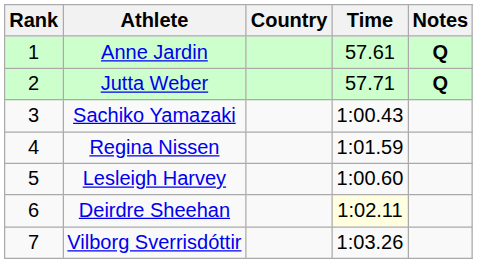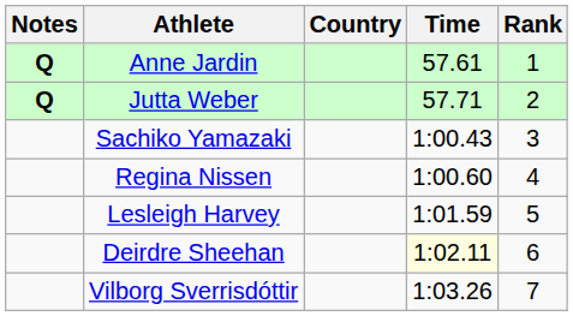 <table class="wikitable sortable" style="text-align:center">
 <tr>
-<th>Rank</th>
+<th>Notes</th>
 <th>Athlete</th>
 <th>Country</th>
 <th>Time</th>
-<th>Notes</th>
+<th>Rank</th>
 </tr>
 <tr bgcolor=ccffcc>
-<td>1</td>
+<td><strong>Q </strong></td>
 <td><a href='#'>Anne Jardin</a></td>
 <td align=left></td>
 <td>57.61</td>
-<td><strong>Q </strong></td>
+<td>1</td>
 </tr>
 <tr bgcolor=ccffcc>
-<td>2</td>
+<td><strong>Q </strong></td>
 <td><a href='#'>Jutta Weber</a></td>
 <td align=left></td>
 <td>57.71</td>
-<td><strong>Q </strong></td>
+<td>2</td>
 </tr>
 <tr>
-<td>3</td>
+<td><strong> </strong></td>
 <td><a href='#'>Sachiko Yamazaki</a></td>
 <td align=left></td>
 <td>1:00.43</td>
-<td><strong> </strong></td>
+<td>3</td>
 </tr>
 <tr>
-<td>4</td>
+<td><strong> </strong></td>
 <td><a href='#'>Regina Nissen</a></td>
 <td align=left></td>
-<td>1:01.59</td>
-<td><strong> </strong></td>
+<td>1:00.60</td>
+<td>4</td>
 </tr>
 <tr>
-<td>5</td>
+<td><strong> </strong></td>
 <td><a href='#'>Lesleigh Harvey</a></td>
 <td align=left></td>
-<td>1:00.60</td>
-<td><strong> </strong></td>
+<td>1:01.59</td>
+<td>5</td>
 </tr>
 <tr>
-<td>6</td>
+<td><strong> </strong></td>
 <td><a href='#'>Deirdre Sheehan</a></td>
 <td align=left></td>
 <td style="background: lightyellow;">1:02.11</td>
-<td><strong> </strong></td>
+<td>6</td>
 </tr>
 <tr>
-<td>7</td>
+<td><strong> </strong></td>
 <td><a href='#'>Vilborg Sverrisdóttir</a></td>
 <td align=left></td>
 <td>1:03.26</td>
-<td><strong> </strong></td>
+<td>7</td>
 </tr>
 </table>
